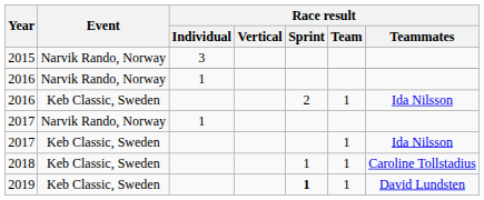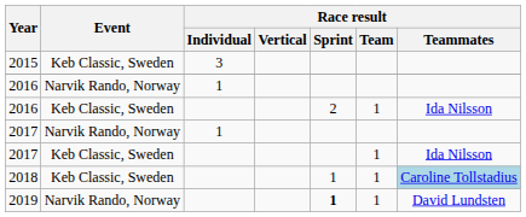 <table class="wikitable sortable" style="text-align: center">
 <tr>
 <th rowspan="2">Year</th>
 <th rowspan="2">Event</th>
 <th colspan="5">Race result</th>
 </tr>
 <tr>
 <th>Individual</th>
 <th>Vertical</th>
 <th>Sprint</th>
 <th>Team</th>
 <th>Teammates</th>
 </tr>
 <tr>
 <td>2015</td>
-<td>Narvik Rando, Norway</td>
+<td>Keb Classic, Sweden</td>
 <td>3 </td>
 <td></td>
 <td></td>
 <td></td>
 <td></td>
 </tr>
 <tr>
 </tr>
 <tr>
 <td>2016</td>
 <td>Narvik Rando, Norway</td>
 <td>1 </td>
 <td></td>
 <td></td>
 <td></td>
 <td></td>
 </tr>
 <tr>
 <td>2016</td>
 <td>Keb Classic, Sweden</td>
 <td></td>
 <td></td>
 <td>2 </td>
 <td>1 </td>
 <td><a href='#'>Ida Nilsson</a></td>
 </tr>
 <tr>
 <td>2017</td>
 <td>Narvik Rando, Norway</td>
 <td>1 </td>
 <td></td>
 <td></td>
 <td></td>
 <td></td>
 </tr>
 <tr>
 <td>2017</td>
 <td>Keb Classic, Sweden</td>
 <td></td>
 <td></td>
 <td></td>
 <td>1 </td>
 <td><a href='#'>Ida Nilsson</a></td>
 </tr>
 <tr>
 <td>2018</td>
 <td>Keb Classic, Sweden</td>
 <td></td>
 <td></td>
 <td>1 </td>
 <td>1 </td>
-<td><a href='#'>Caroline Tollstadius</a></td>
+<td style="background: lightblue;"><a href='#'>Caroline Tollstadius</a></td>
 </tr>
 <tr>
 <td>2019</td>
-<td>Keb Classic, Sweden</td>
+<td>Narvik Rando, Norway</td>
 <td></td>
 <td></td>
 <td><strong>1 </strong></td>
 <td>1 </td>
 <td><a href='#'>David Lundsten</a></td>
 </tr>
 </table>
